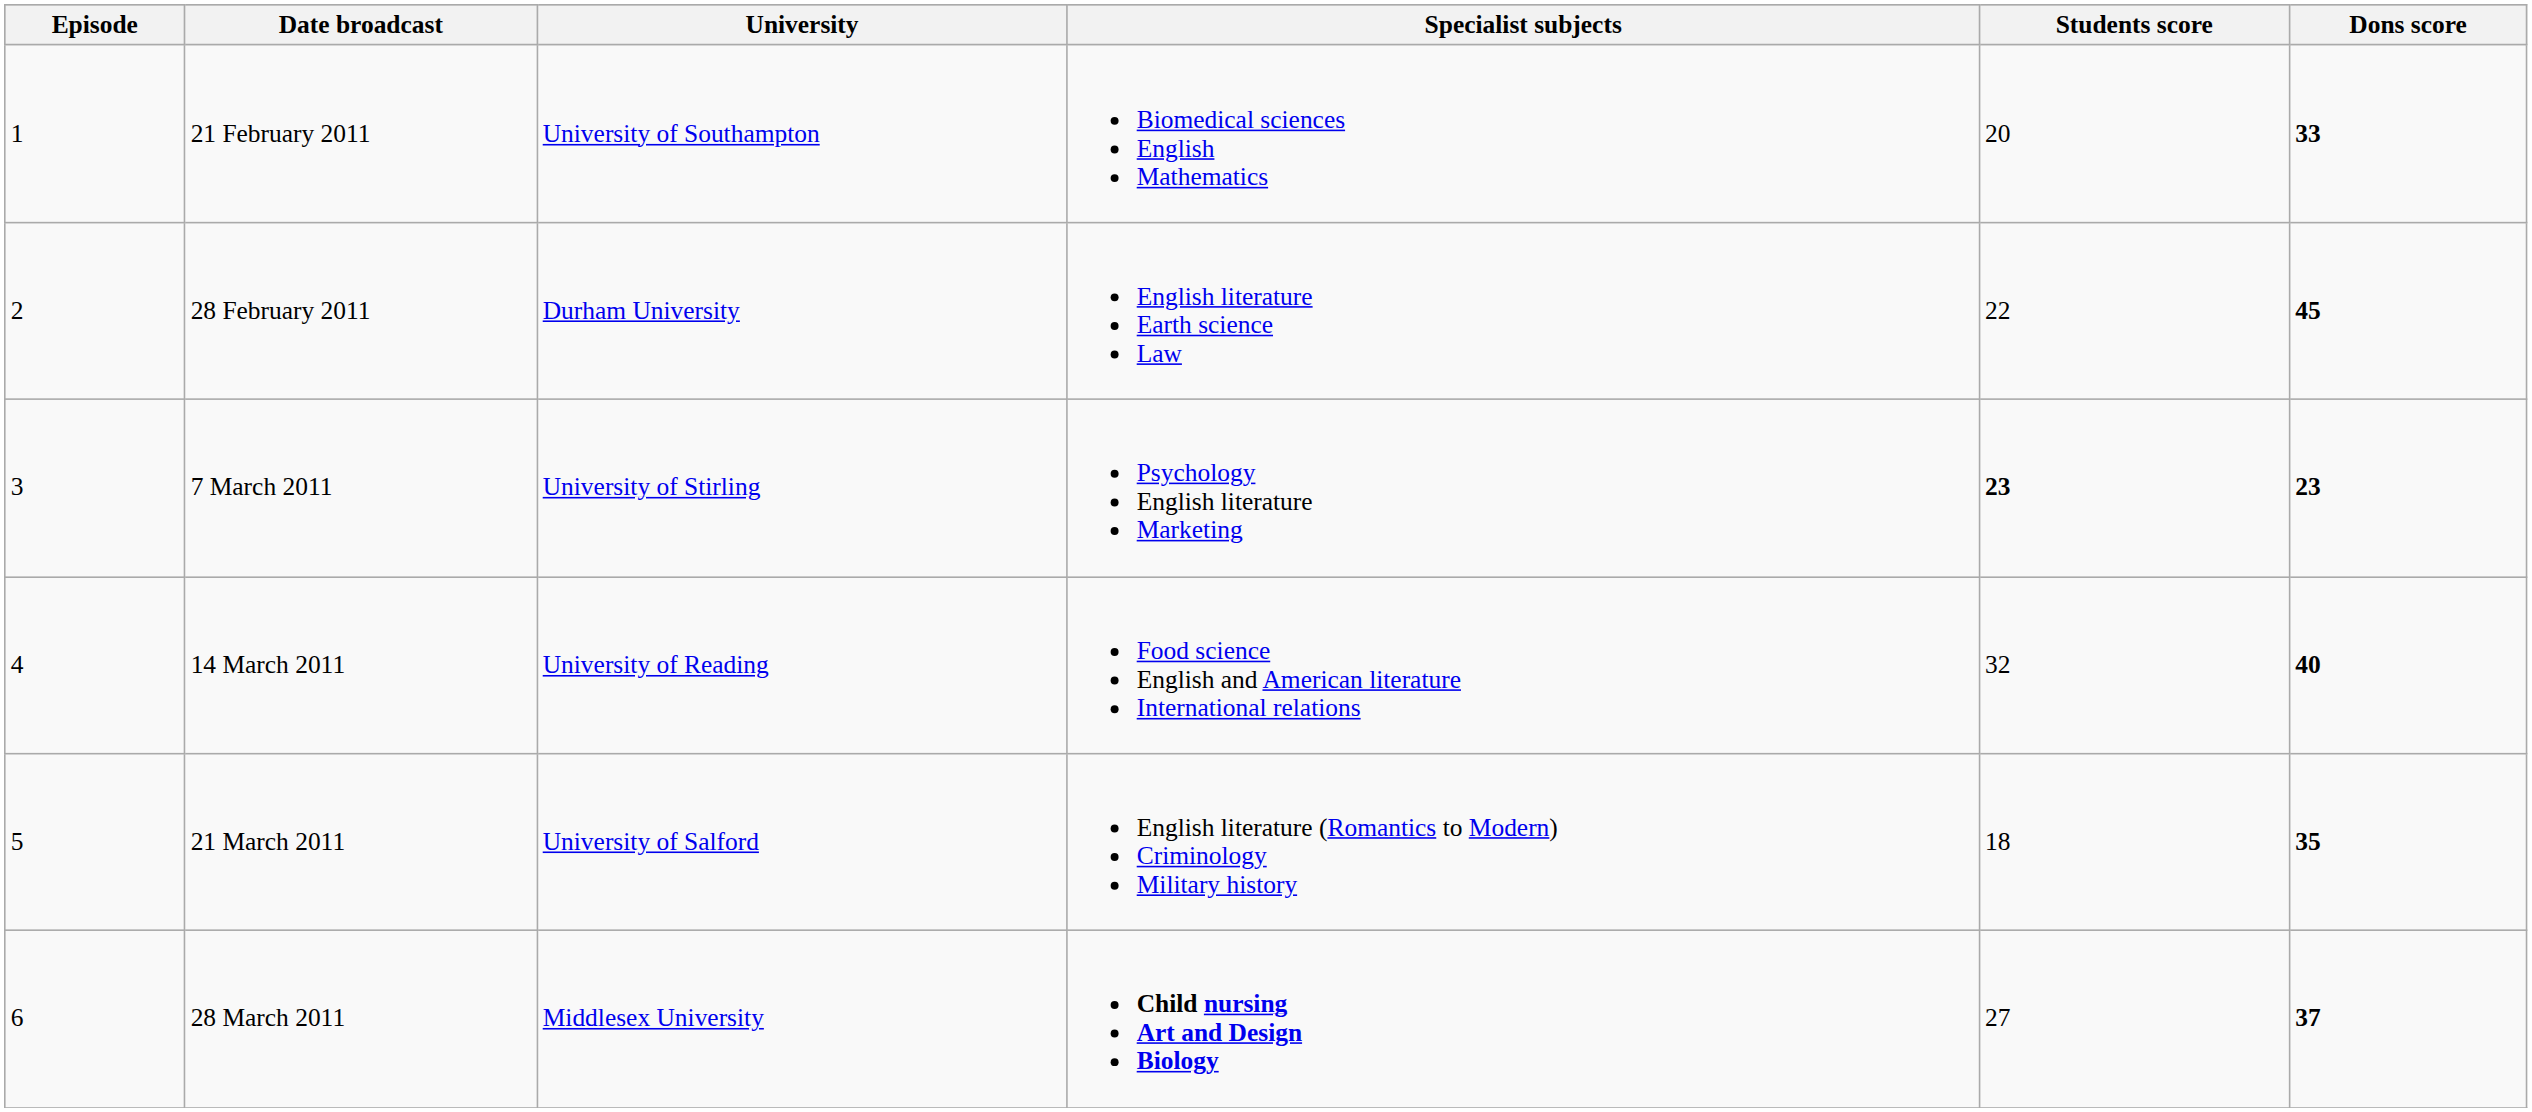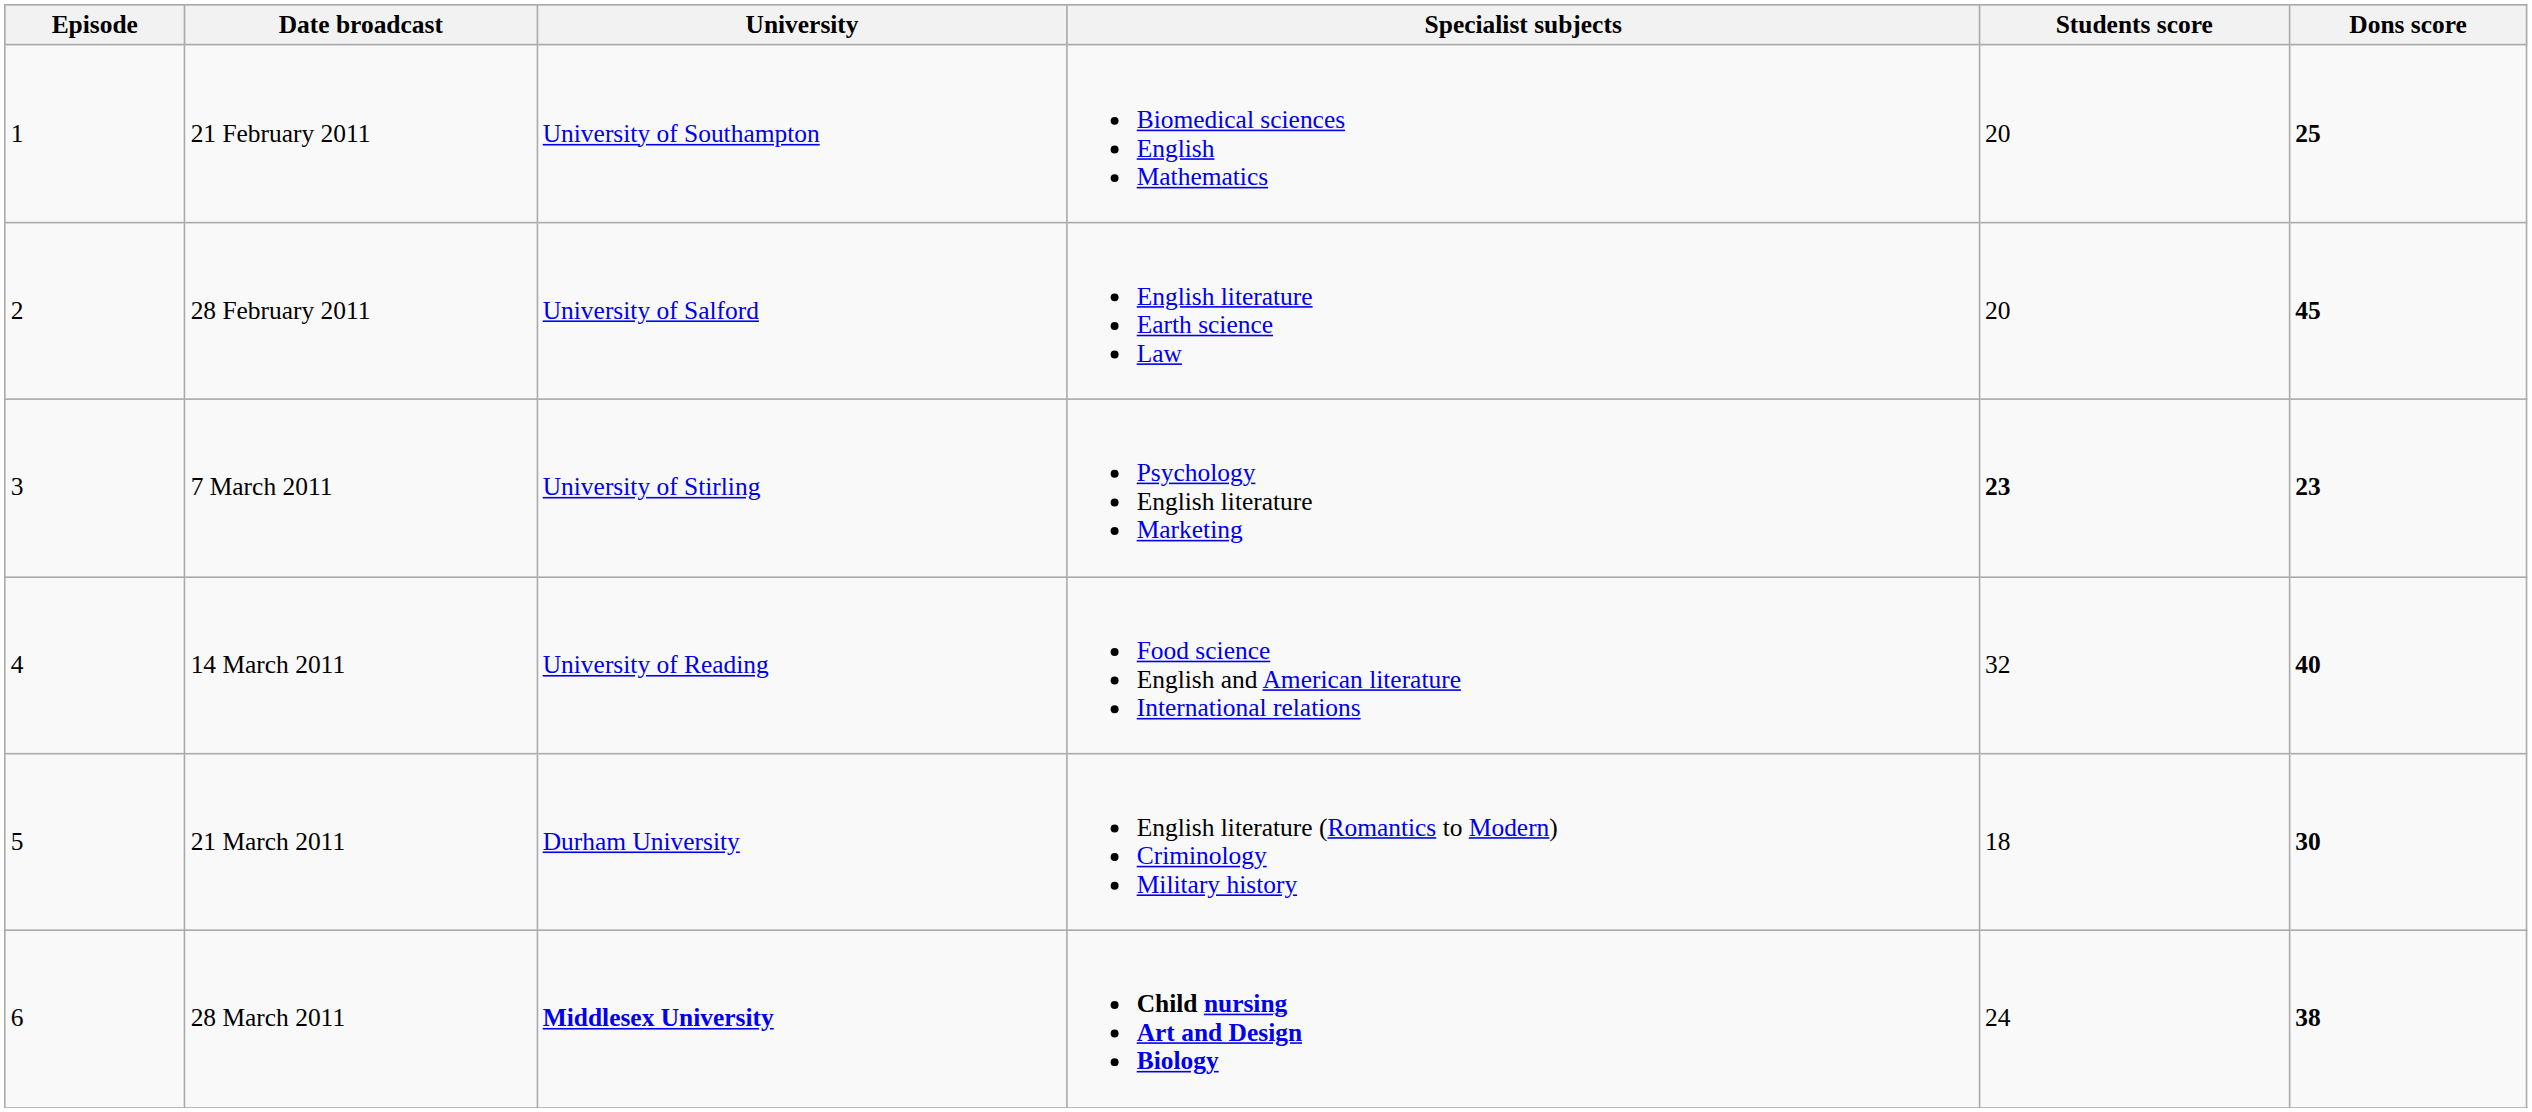 <table class="wikitable" width="80%">
 <tr bgcolor="#cccccc">
 <th>Episode</th>
 <th>Date broadcast</th>
 <th>University</th>
 <th>Specialist subjects</th>
 <th>Students score</th>
 <th>Dons score</th>
 </tr>
 <tr>
 <td>1</td>
 <td>21 February 2011</td>
 <td><a href='#'>University of Southampton</a></td>
 <td><br><ul><li><a href='#'>Biomedical sciences</a></li><li><a href='#'>English</a></li><li><a href='#'>Mathematics</a></li></ul></td>
 <td>20</td>
-<td><strong>33</strong></td>
+<td><strong>25</strong></td>
 </tr>
 <tr>
 <td>2</td>
 <td>28 February 2011</td>
-<td><a href='#'>Durham University</a></td>
+<td><a href='#'>University of Salford</a></td>
 <td><br><ul><li><a href='#'>English literature</a></li><li><a href='#'>Earth science</a></li><li><a href='#'>Law</a></li></ul></td>
-<td>22</td>
+<td>20</td>
 <td><strong>45</strong></td>
 </tr>
 <tr>
 <td>3</td>
 <td>7 March 2011</td>
 <td><a href='#'>University of Stirling</a></td>
 <td><br><ul><li><a href='#'>Psychology</a></li><li>English literature</li><li><a href='#'>Marketing</a></li></ul></td>
 <td><strong>23</strong></td>
 <td><strong>23</strong></td>
 </tr>
 <tr>
 <td>4</td>
 <td>14 March 2011</td>
 <td><a href='#'>University of Reading</a></td>
 <td><br><ul><li><a href='#'>Food science</a></li><li>English and <a href='#'>American literature</a></li><li><a href='#'>International relations</a></li></ul></td>
 <td>32</td>
 <td><strong>40</strong></td>
 </tr>
 <tr>
 <td>5</td>
 <td>21 March 2011</td>
-<td><a href='#'>University of Salford</a></td>
+<td><a href='#'>Durham University</a></td>
 <td><br><ul><li>English literature (<a href='#'>Romantics</a> to <a href='#'>Modern</a>)</li><li><a href='#'>Criminology</a></li><li><a href='#'>Military history</a></li></ul></td>
 <td>18</td>
-<td><strong>35</strong></td>
+<td><strong>30</strong></td>
 </tr>
 <tr>
 <td>6</td>
 <td>28 March 2011</td>
-<td><a href='#'>Middlesex University</a></td>
+<td><strong><a href='#'>Middlesex University</a></strong></td>
 <td><strong><br><ul><li>Child <a href='#'>nursing</a></li><li><a href='#'>Art and Design</a></li><li><a href='#'>Biology</a></li></ul></strong></td>
-<td>27</td>
-<td><strong>37</strong></td>
+<td>24</td>
+<td><strong>38</strong></td>
 </tr>
 <tr>
 </tr>
 </table>
